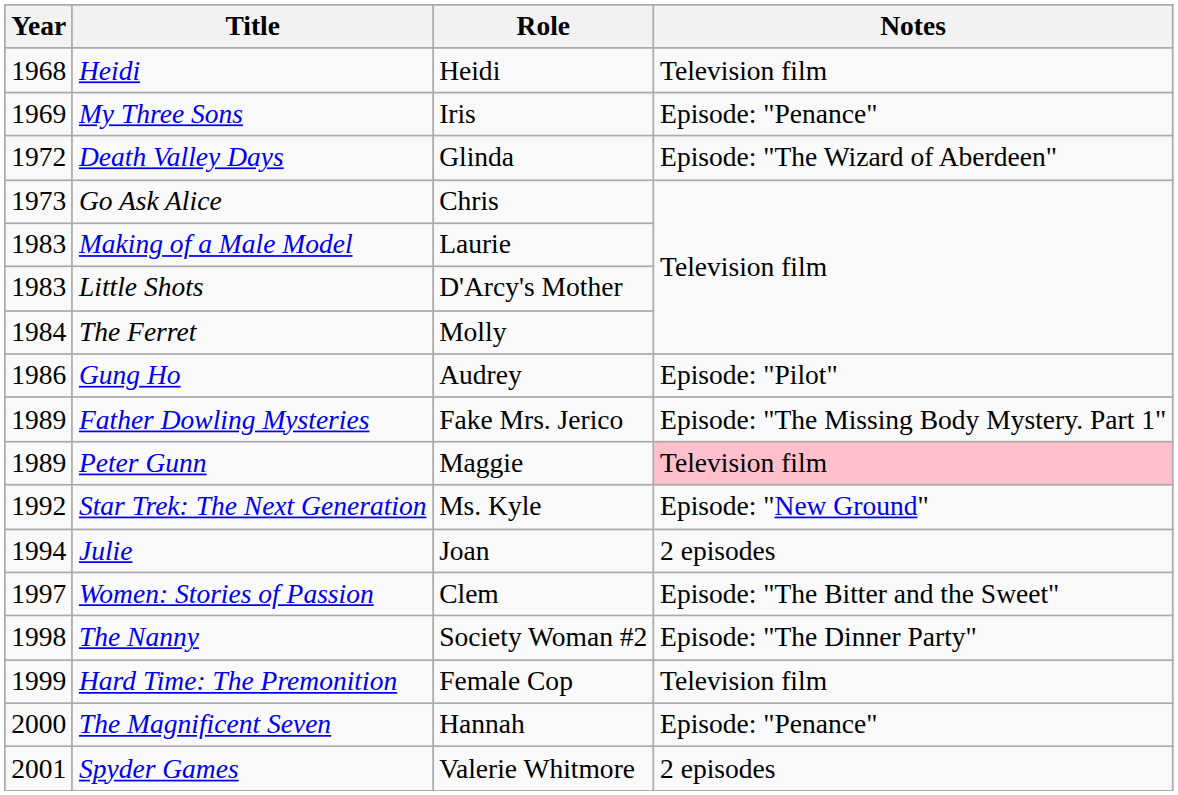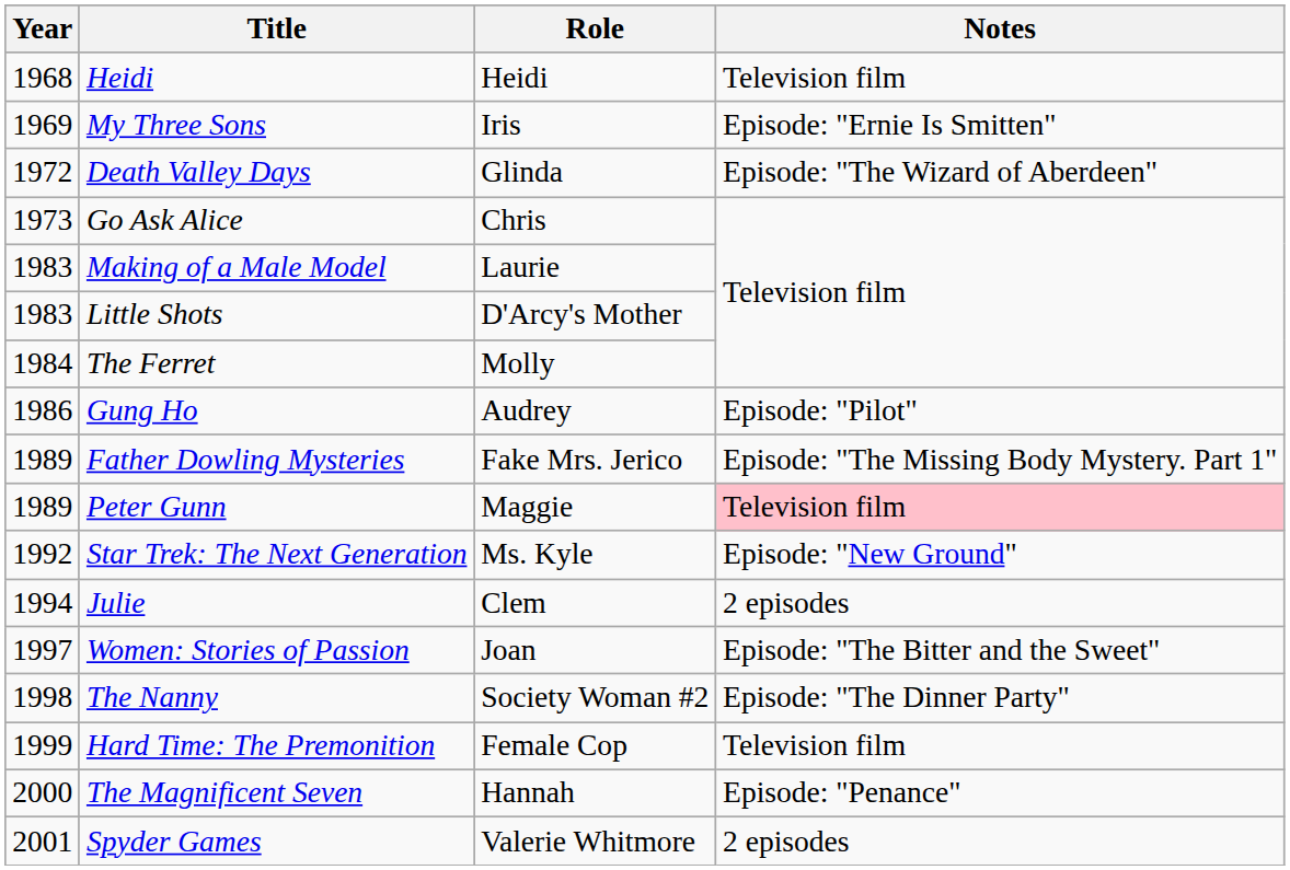 <table class="wikitable sortable">
 <tr>
 <th>Year</th>
 <th>Title</th>
 <th>Role</th>
 <th class="unsortable">Notes</th>
 </tr>
 <tr>
 <td>1968</td>
 <td><em><a href='#'>Heidi</a></em></td>
 <td>Heidi</td>
 <td>Television film</td>
 </tr>
 <tr>
 <td>1969</td>
 <td><em><a href='#'>My Three Sons</a></em></td>
 <td>Iris</td>
-<td>Episode: "Penance"</td>
+<td>Episode: "Ernie Is Smitten"</td>
 </tr>
 <tr>
 <td>1972</td>
 <td><em><a href='#'>Death Valley Days</a></em></td>
 <td>Glinda</td>
 <td>Episode: "The Wizard of Aberdeen"</td>
 </tr>
 <tr>
 <td>1973</td>
 <td><em>Go Ask Alice</em></td>
 <td>Chris</td>
 <td rowspan="4">Television film</td>
 </tr>
 <tr>
 <td>1983</td>
 <td><em><a href='#'>Making of a Male Model</a></em></td>
 <td>Laurie</td>
 </tr>
 <tr>
 <td>1983</td>
 <td><em>Little Shots</em></td>
 <td>D'Arcy's Mother</td>
 </tr>
 <tr>
 <td>1984</td>
 <td><em>The Ferret</em></td>
 <td>Molly</td>
 </tr>
 <tr>
 <td>1986</td>
 <td><em><a href='#'>Gung Ho</a></em></td>
 <td>Audrey</td>
 <td>Episode: "Pilot"</td>
 </tr>
 <tr>
 <td>1989</td>
 <td><em><a href='#'>Father Dowling Mysteries</a></em></td>
 <td>Fake Mrs. Jerico</td>
 <td>Episode: "The Missing Body Mystery. Part 1"</td>
 </tr>
 <tr>
 <td>1989</td>
 <td><em><a href='#'>Peter Gunn</a></em></td>
 <td>Maggie</td>
 <td style="background: pink;">Television film</td>
 </tr>
 <tr>
 <td>1992</td>
 <td><em><a href='#'>Star Trek: The Next Generation</a></em></td>
 <td>Ms. Kyle</td>
 <td>Episode: "<a href='#'>New Ground</a>"</td>
 </tr>
 <tr>
 <td>1994</td>
 <td><em><a href='#'>Julie</a></em></td>
-<td>Joan</td>
+<td>Clem</td>
 <td>2 episodes</td>
 </tr>
 <tr>
 <td>1997</td>
 <td><em><a href='#'>Women: Stories of Passion</a></em></td>
-<td>Clem</td>
+<td>Joan</td>
 <td>Episode: "The Bitter and the Sweet"</td>
 </tr>
 <tr>
 <td>1998</td>
 <td><em><a href='#'>The Nanny</a></em></td>
 <td>Society Woman #2</td>
 <td>Episode: "The Dinner Party"</td>
 </tr>
 <tr>
 <td>1999</td>
 <td><em><a href='#'>Hard Time: The Premonition</a></em></td>
 <td>Female Cop</td>
 <td>Television film</td>
 </tr>
 <tr>
 <td>2000</td>
 <td><em><a href='#'>The Magnificent Seven</a></em></td>
 <td>Hannah</td>
 <td>Episode: "Penance"</td>
 </tr>
 <tr>
 <td>2001</td>
 <td><em><a href='#'>Spyder Games</a></em></td>
 <td>Valerie Whitmore</td>
 <td>2 episodes</td>
 </tr>
 </table>
